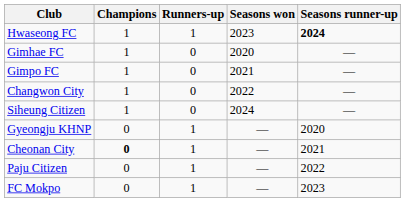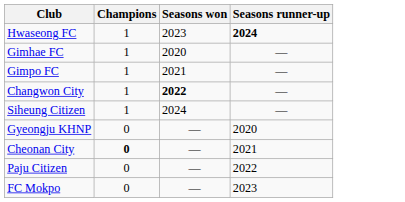 <table class="wikitable">
 <tr>
 <th>Club</th>
 <th>Champions</th>
-<th>Runners-up</th>
 <th>Seasons won</th>
 <th>Seasons runner-up</th>
 </tr>
 <tr>
 <td><a href='#'>Hwaseong FC</a></td>
-<td align="center">1</td>
 <td align="center">1</td>
 <td>2023</td>
 <td><strong>2024</strong></td>
 </tr>
 <tr>
 <td><a href='#'>Gimhae FC</a></td>
 <td align="center">1</td>
-<td align="center">0</td>
 <td>2020</td>
 <td align="center">—</td>
 </tr>
 <tr>
 <td><a href='#'>Gimpo FC</a></td>
 <td align="center">1</td>
-<td align="center">0</td>
 <td>2021</td>
 <td align="center">—</td>
 </tr>
 <tr>
 <td><a href='#'>Changwon City</a></td>
 <td align="center">1</td>
-<td align="center">0</td>
-<td>2022</td>
+<td><strong>2022</strong></td>
 <td align="center">—</td>
 </tr>
 <tr>
 <td><a href='#'>Siheung Citizen</a></td>
 <td align="center">1</td>
-<td align="center">0</td>
 <td>2024</td>
 <td align="center">—</td>
 </tr>
 <tr>
 <td><a href='#'>Gyeongju KHNP</a></td>
 <td align="center">0</td>
-<td align="center">1</td>
 <td align="center">—</td>
 <td>2020</td>
 </tr>
 <tr>
 <td><a href='#'>Cheonan City</a></td>
 <td align="center"><strong>0</strong></td>
-<td align="center">1</td>
 <td align="center">—</td>
 <td>2021</td>
 </tr>
 <tr>
 <td><a href='#'>Paju Citizen</a></td>
 <td align="center">0</td>
-<td align="center">1</td>
 <td align="center">—</td>
 <td>2022</td>
 </tr>
 <tr>
 <td><a href='#'>FC Mokpo</a></td>
 <td align="center">0</td>
-<td align="center">1</td>
 <td align="center">—</td>
 <td>2023</td>
 </tr>
 </table>
